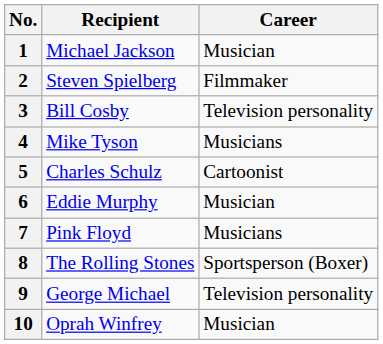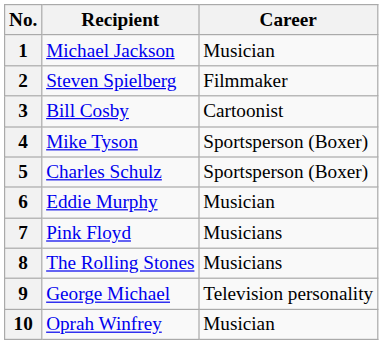 <table class="wikitable plainrowheaders">
 <tr>
 <th scope="col">No.</th>
 <th scope="col">Recipient</th>
 <th scope="col">Career</th>
 </tr>
 <tr>
 <th scope="row">1</th>
 <td> <a href='#'>Michael Jackson</a></td>
 <td>Musician</td>
 </tr>
 <tr>
 <th scope="row">2</th>
 <td> <a href='#'>Steven Spielberg</a></td>
 <td>Filmmaker</td>
 </tr>
 <tr>
 <th scope="row">3</th>
 <td> <a href='#'>Bill Cosby</a></td>
-<td>Television personality</td>
+<td>Cartoonist</td>
 </tr>
 <tr>
 <th scope="row">4</th>
 <td> <a href='#'>Mike Tyson</a></td>
-<td>Musicians</td>
+<td>Sportsperson (Boxer)</td>
 </tr>
 <tr>
 <th scope="row">5</th>
 <td> <a href='#'>Charles Schulz</a></td>
-<td>Cartoonist</td>
+<td>Sportsperson (Boxer)</td>
 </tr>
 <tr>
 <th scope="row">6</th>
 <td> <a href='#'>Eddie Murphy</a></td>
 <td>Musician</td>
 </tr>
 <tr>
 <th scope="row">7</th>
 <td> <a href='#'>Pink Floyd</a></td>
 <td>Musicians</td>
 </tr>
 <tr>
 <th scope="row">8</th>
 <td> <a href='#'>The Rolling Stones</a></td>
-<td>Sportsperson (Boxer)</td>
+<td>Musicians</td>
 </tr>
 <tr>
 <th scope="row">9</th>
 <td> <a href='#'>George Michael</a></td>
 <td>Television personality</td>
 </tr>
 <tr>
 <th scope="row">10</th>
 <td> <a href='#'>Oprah Winfrey</a></td>
 <td>Musician</td>
 </tr>
 </table>
